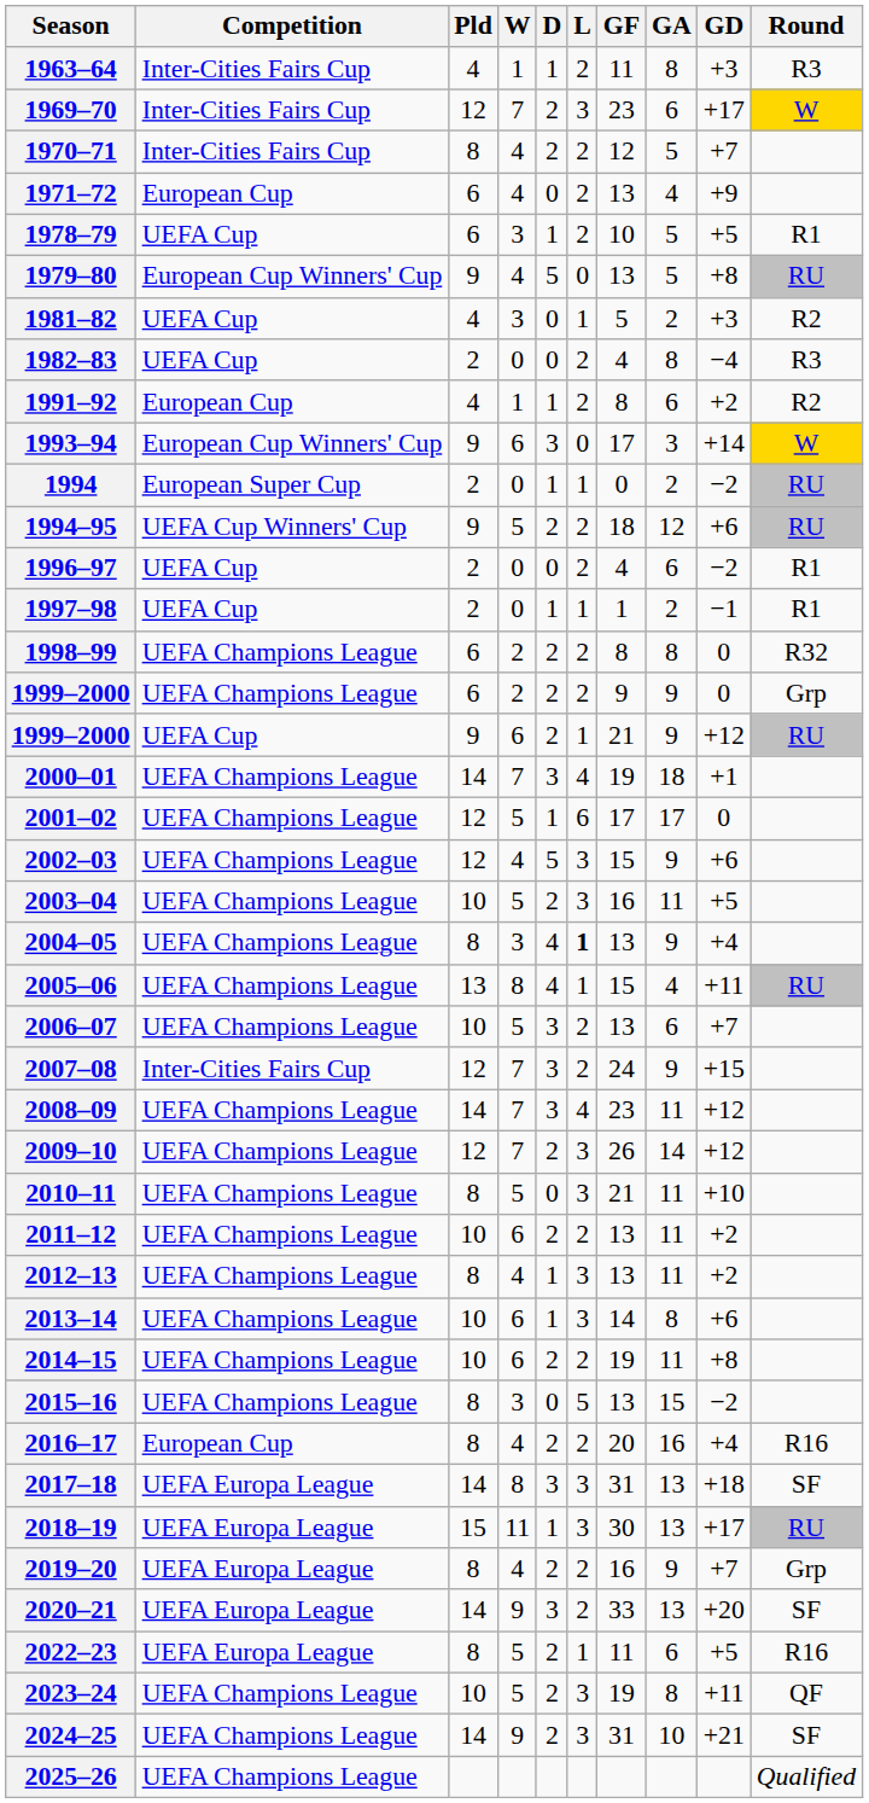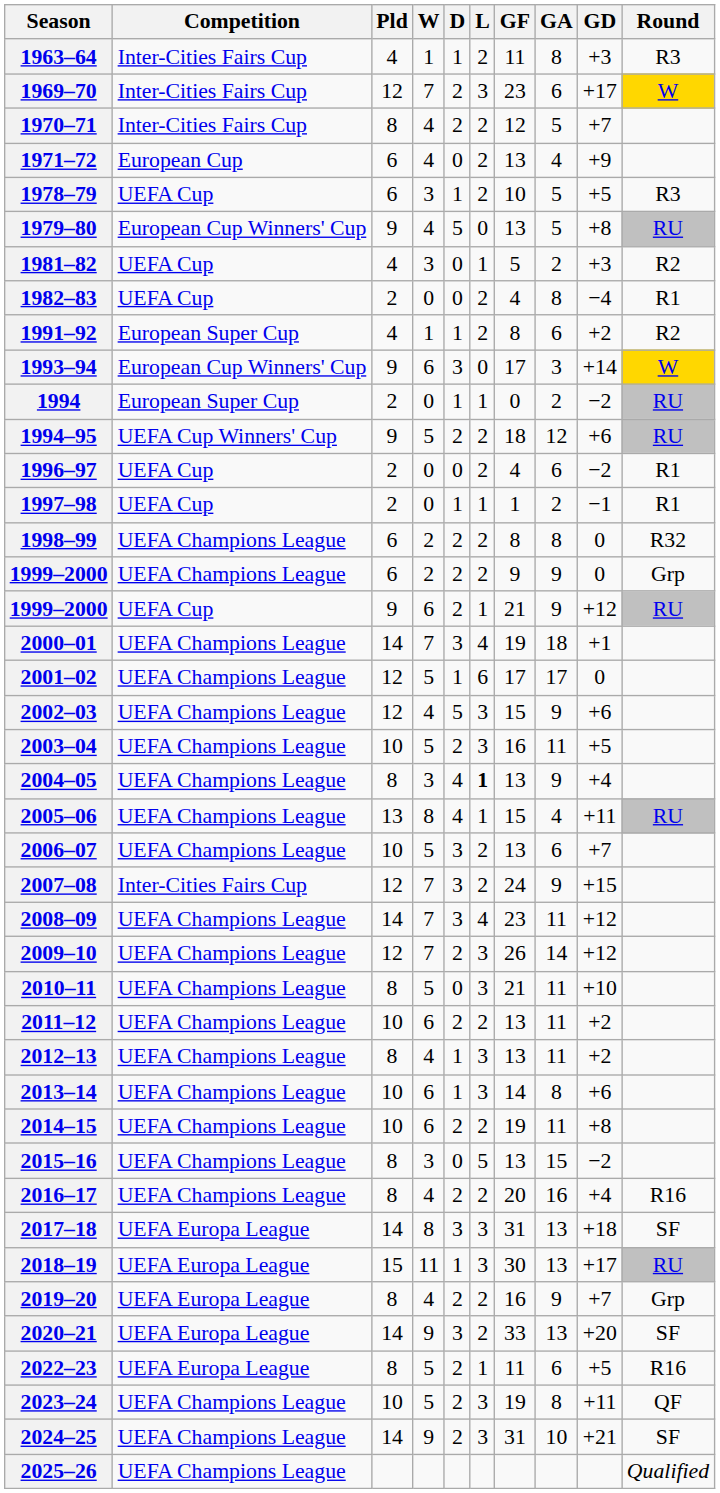 <table class="wikitable plainrowheaders sortable" style="text-align:center;">
 <tr>
 <th scope="col">Season</th>
 <th scope="col">Competition</th>
 <th scope="col">Pld</th>
 <th scope="col">W</th>
 <th scope="col">D</th>
 <th scope="col">L</th>
 <th scope="col">GF</th>
 <th scope="col">GA</th>
 <th scope="col">GD</th>
 <th scope="col">Round</th>
 </tr>
 <tr>
 <th scope="row" style="text-align:center"><a href='#'>1963–64</a></th>
 <td align=left><a href='#'>Inter-Cities Fairs Cup</a></td>
 <td>4</td>
 <td>1</td>
 <td>1</td>
 <td>2</td>
 <td>11</td>
 <td>8</td>
 <td>+3</td>
 <td>R3</td>
 </tr>
 <tr>
 <th scope="row" style="text-align:center"><a href='#'>1969–70</a></th>
 <td align=left><a href='#'>Inter-Cities Fairs Cup</a></td>
 <td>12</td>
 <td>7</td>
 <td>2</td>
 <td>3</td>
 <td>23</td>
 <td>6</td>
 <td>+17</td>
 <td style="background:gold;"><a href='#'>W</a></td>
 </tr>
 <tr>
 <th scope="row" style="text-align:center"><a href='#'>1970–71</a></th>
 <td align=left><a href='#'>Inter-Cities Fairs Cup</a></td>
 <td>8</td>
 <td>4</td>
 <td>2</td>
 <td>2</td>
 <td>12</td>
 <td>5</td>
 <td>+7</td>
 <td></td>
 </tr>
 <tr>
 <th scope="row" style="text-align:center"><a href='#'>1971–72</a></th>
 <td align=left><a href='#'>European Cup</a></td>
 <td>6</td>
 <td>4</td>
 <td>0</td>
 <td>2</td>
 <td>13</td>
 <td>4</td>
 <td>+9</td>
 <td></td>
 </tr>
 <tr>
 <th scope="row" style="text-align:center"><a href='#'>1978–79</a></th>
 <td align=left><a href='#'>UEFA Cup</a></td>
 <td>6</td>
 <td>3</td>
 <td>1</td>
 <td>2</td>
 <td>10</td>
 <td>5</td>
 <td>+5</td>
-<td>R1</td>
+<td>R3</td>
 </tr>
 <tr>
 <th scope="row" style="text-align:center"><a href='#'>1979–80</a></th>
 <td align=left><a href='#'>European Cup Winners' Cup</a></td>
 <td>9</td>
 <td>4</td>
 <td>5</td>
 <td>0</td>
 <td>13</td>
 <td>5</td>
 <td>+8</td>
 <td style="background:silver;"><a href='#'>RU</a></td>
 </tr>
 <tr>
 <th scope="row" style="text-align:center"><a href='#'>1981–82</a></th>
 <td align=left><a href='#'>UEFA Cup</a></td>
 <td>4</td>
 <td>3</td>
 <td>0</td>
 <td>1</td>
 <td>5</td>
 <td>2</td>
 <td>+3</td>
 <td>R2</td>
 </tr>
 <tr>
 <th scope="row" style="text-align:center"><a href='#'>1982–83</a></th>
 <td align=left><a href='#'>UEFA Cup</a></td>
 <td>2</td>
 <td>0</td>
 <td>0</td>
 <td>2</td>
 <td>4</td>
 <td>8</td>
 <td>−4</td>
-<td>R3</td>
+<td>R1</td>
 </tr>
 <tr>
 <th scope="row" style="text-align:center"><a href='#'>1991–92</a></th>
-<td align=left><a href='#'>European Cup</a></td>
+<td align=left><a href='#'>European Super Cup</a></td>
 <td>4</td>
 <td>1</td>
 <td>1</td>
 <td>2</td>
 <td>8</td>
 <td>6</td>
 <td>+2</td>
 <td>R2</td>
 </tr>
 <tr>
 <th scope="row" style="text-align:center"><a href='#'>1993–94</a></th>
 <td align=left><a href='#'>European Cup Winners' Cup</a></td>
 <td>9</td>
 <td>6</td>
 <td>3</td>
 <td>0</td>
 <td>17</td>
 <td>3</td>
 <td>+14</td>
 <td style="background:gold;"><a href='#'>W</a></td>
 </tr>
 <tr>
 <th scope="row" style="text-align:center"><a href='#'>1994</a></th>
 <td align=left><a href='#'>European Super Cup</a></td>
 <td>2</td>
 <td>0</td>
 <td>1</td>
 <td>1</td>
 <td>0</td>
 <td>2</td>
 <td>−2</td>
 <td style="background:silver;"><a href='#'>RU</a></td>
 </tr>
 <tr>
 <th scope="row" style="text-align:center"><a href='#'>1994–95</a></th>
 <td align=left><a href='#'>UEFA Cup Winners' Cup</a></td>
 <td>9</td>
 <td>5</td>
 <td>2</td>
 <td>2</td>
 <td>18</td>
 <td>12</td>
 <td>+6</td>
 <td style="background:silver;"><a href='#'>RU</a></td>
 </tr>
 <tr>
 <th scope="row" style="text-align:center"><a href='#'>1996–97</a></th>
 <td align=left><a href='#'>UEFA Cup</a></td>
 <td>2</td>
 <td>0</td>
 <td>0</td>
 <td>2</td>
 <td>4</td>
 <td>6</td>
 <td>−2</td>
 <td>R1</td>
 </tr>
 <tr>
 <th scope="row" style="text-align:center"><a href='#'>1997–98</a></th>
 <td align=left><a href='#'>UEFA Cup</a></td>
 <td>2</td>
 <td>0</td>
 <td>1</td>
 <td>1</td>
 <td>1</td>
 <td>2</td>
 <td>−1</td>
 <td>R1</td>
 </tr>
 <tr>
 <th scope="row" style="text-align:center"><a href='#'>1998–99</a></th>
 <td align=left><a href='#'>UEFA Champions League</a></td>
 <td>6</td>
 <td>2</td>
 <td>2</td>
 <td>2</td>
 <td>8</td>
 <td>8</td>
 <td>0</td>
 <td>R32</td>
 </tr>
 <tr>
 <th scope="row" style="text-align:center"><a href='#'>1999–2000</a></th>
 <td align=left><a href='#'>UEFA Champions League</a></td>
 <td>6</td>
 <td>2</td>
 <td>2</td>
 <td>2</td>
 <td>9</td>
 <td>9</td>
 <td>0</td>
 <td>Grp</td>
 </tr>
 <tr>
 <th scope="row" style="text-align:center"><a href='#'>1999–2000</a></th>
 <td align=left><a href='#'>UEFA Cup</a></td>
 <td>9</td>
 <td>6</td>
 <td>2</td>
 <td>1</td>
 <td>21</td>
 <td>9</td>
 <td>+12</td>
 <td style="background:silver;"><a href='#'>RU</a></td>
 </tr>
 <tr>
 <th scope="row" style="text-align:center"><a href='#'>2000–01</a></th>
 <td align=left><a href='#'>UEFA Champions League</a></td>
 <td>14</td>
 <td>7</td>
 <td>3</td>
 <td>4</td>
 <td>19</td>
 <td>18</td>
 <td>+1</td>
 <td></td>
 </tr>
 <tr>
 <th scope="row" style="text-align:center"><a href='#'>2001–02</a></th>
 <td align=left><a href='#'>UEFA Champions League</a></td>
 <td>12</td>
 <td>5</td>
 <td>1</td>
 <td>6</td>
 <td>17</td>
 <td>17</td>
 <td>0</td>
 <td></td>
 </tr>
 <tr>
 <th scope="row" style="text-align:center"><a href='#'>2002–03</a></th>
 <td align=left><a href='#'>UEFA Champions League</a></td>
 <td>12</td>
 <td>4</td>
 <td>5</td>
 <td>3</td>
 <td>15</td>
 <td>9</td>
 <td>+6</td>
 <td></td>
 </tr>
 <tr>
 <th scope="row" style="text-align:center"><a href='#'>2003–04</a></th>
 <td align=left><a href='#'>UEFA Champions League</a></td>
 <td>10</td>
 <td>5</td>
 <td>2</td>
 <td>3</td>
 <td>16</td>
 <td>11</td>
 <td>+5</td>
 <td></td>
 </tr>
 <tr>
 <th scope="row" style="text-align:center"><a href='#'>2004–05</a></th>
 <td align=left><a href='#'>UEFA Champions League</a></td>
 <td>8</td>
 <td>3</td>
 <td>4</td>
 <td><strong>1</strong></td>
 <td>13</td>
 <td>9</td>
 <td>+4</td>
 <td></td>
 </tr>
 <tr>
 <th scope="row" style="text-align:center"><a href='#'>2005–06</a></th>
 <td align=left><a href='#'>UEFA Champions League</a></td>
 <td>13</td>
 <td>8</td>
 <td>4</td>
 <td>1</td>
 <td>15</td>
 <td>4</td>
 <td>+11</td>
 <td style="background:silver;"><a href='#'>RU</a></td>
 </tr>
 <tr>
 <th scope="row" style="text-align:center"><a href='#'>2006–07</a></th>
 <td align=left><a href='#'>UEFA Champions League</a></td>
 <td>10</td>
 <td>5</td>
 <td>3</td>
 <td>2</td>
 <td>13</td>
 <td>6</td>
 <td>+7</td>
 <td></td>
 </tr>
 <tr>
 <th scope="row" style="text-align:center"><a href='#'>2007–08</a></th>
 <td align=left><a href='#'>Inter-Cities Fairs Cup</a></td>
 <td>12</td>
 <td>7</td>
 <td>3</td>
 <td>2</td>
 <td>24</td>
 <td>9</td>
 <td>+15</td>
 <td></td>
 </tr>
 <tr>
 <th scope="row" style="text-align:center"><a href='#'>2008–09</a></th>
 <td align=left><a href='#'>UEFA Champions League</a></td>
 <td>14</td>
 <td>7</td>
 <td>3</td>
 <td>4</td>
 <td>23</td>
 <td>11</td>
 <td>+12</td>
 <td></td>
 </tr>
 <tr>
 <th scope="row" style="text-align:center"><a href='#'>2009–10</a></th>
 <td align=left><a href='#'>UEFA Champions League</a></td>
 <td>12</td>
 <td>7</td>
 <td>2</td>
 <td>3</td>
 <td>26</td>
 <td>14</td>
 <td>+12</td>
 <td></td>
 </tr>
 <tr>
 <th scope="row" style="text-align:center"><a href='#'>2010–11</a></th>
 <td align=left><a href='#'>UEFA Champions League</a></td>
 <td>8</td>
 <td>5</td>
 <td>0</td>
 <td>3</td>
 <td>21</td>
 <td>11</td>
 <td>+10</td>
 <td></td>
 </tr>
 <tr>
 <th scope="row" style="text-align:center"><a href='#'>2011–12</a></th>
 <td align=left><a href='#'>UEFA Champions League</a></td>
 <td>10</td>
 <td>6</td>
 <td>2</td>
 <td>2</td>
 <td>13</td>
 <td>11</td>
 <td>+2</td>
 <td></td>
 </tr>
 <tr>
 <th scope="row" style="text-align:center"><a href='#'>2012–13</a></th>
 <td align=left><a href='#'>UEFA Champions League</a></td>
 <td>8</td>
 <td>4</td>
 <td>1</td>
 <td>3</td>
 <td>13</td>
 <td>11</td>
 <td>+2</td>
 <td></td>
 </tr>
 <tr>
 <th scope="row" style="text-align:center"><a href='#'>2013–14</a></th>
 <td align=left><a href='#'>UEFA Champions League</a></td>
 <td>10</td>
 <td>6</td>
 <td>1</td>
 <td>3</td>
 <td>14</td>
 <td>8</td>
 <td>+6</td>
 <td></td>
 </tr>
 <tr>
 <th scope="row" style="text-align:center"><a href='#'>2014–15</a></th>
 <td align=left><a href='#'>UEFA Champions League</a></td>
 <td>10</td>
 <td>6</td>
 <td>2</td>
 <td>2</td>
 <td>19</td>
 <td>11</td>
 <td>+8</td>
 <td></td>
 </tr>
 <tr>
 <th scope="row" style="text-align:center"><a href='#'>2015–16</a></th>
 <td align=left><a href='#'>UEFA Champions League</a></td>
 <td>8</td>
 <td>3</td>
 <td>0</td>
 <td>5</td>
 <td>13</td>
 <td>15</td>
 <td>−2</td>
 <td></td>
 </tr>
 <tr>
 <th scope="row" style="text-align:center"><a href='#'>2016–17</a></th>
-<td align=left><a href='#'>European Cup</a></td>
+<td align=left><a href='#'>UEFA Champions League</a></td>
 <td>8</td>
 <td>4</td>
 <td>2</td>
 <td>2</td>
 <td>20</td>
 <td>16</td>
 <td>+4</td>
 <td>R16</td>
 </tr>
 <tr>
 <th scope="row" style="text-align:center"><a href='#'>2017–18</a></th>
 <td align=left><a href='#'>UEFA Europa League</a></td>
 <td>14</td>
 <td>8</td>
 <td>3</td>
 <td>3</td>
 <td>31</td>
 <td>13</td>
 <td>+18</td>
 <td>SF</td>
 </tr>
 <tr>
 <th scope="row" style="text-align:center"><a href='#'>2018–19</a></th>
 <td align=left><a href='#'>UEFA Europa League</a></td>
 <td>15</td>
 <td>11</td>
 <td>1</td>
 <td>3</td>
 <td>30</td>
 <td>13</td>
 <td>+17</td>
 <td style="background:silver;"><a href='#'>RU</a></td>
 </tr>
 <tr>
 <th scope="row" style="text-align:center"><a href='#'>2019–20</a></th>
 <td align=left><a href='#'>UEFA Europa League</a></td>
 <td>8</td>
 <td>4</td>
 <td>2</td>
 <td>2</td>
 <td>16</td>
 <td>9</td>
 <td>+7</td>
 <td>Grp</td>
 </tr>
 <tr>
 <th scope="row" style="text-align:center"><a href='#'>2020–21</a></th>
 <td align=left><a href='#'>UEFA Europa League</a></td>
 <td>14</td>
 <td>9</td>
 <td>3</td>
 <td>2</td>
 <td>33</td>
 <td>13</td>
 <td>+20</td>
 <td>SF</td>
 </tr>
 <tr>
 <th scope="row" style="text-align:center"><a href='#'>2022–23</a></th>
 <td align=left><a href='#'>UEFA Europa League</a></td>
 <td>8</td>
 <td>5</td>
 <td>2</td>
 <td>1</td>
 <td>11</td>
 <td>6</td>
 <td>+5</td>
 <td>R16</td>
 </tr>
 <tr>
 <th scope="row" style="text-align:center"><a href='#'>2023–24</a></th>
 <td align=left><a href='#'>UEFA Champions League</a></td>
 <td>10</td>
 <td>5</td>
 <td>2</td>
 <td>3</td>
 <td>19</td>
 <td>8</td>
 <td>+11</td>
 <td>QF</td>
 </tr>
 <tr>
 <th scope="row" style="text-align:center"><a href='#'>2024–25</a></th>
 <td align=left><a href='#'>UEFA Champions League</a></td>
 <td>14</td>
 <td>9</td>
 <td>2</td>
 <td>3</td>
 <td>31</td>
 <td>10</td>
 <td>+21</td>
 <td>SF</td>
 </tr>
 <tr>
 <th scope="row" style="text-align:center"><a href='#'>2025–26</a></th>
 <td align=left><a href='#'>UEFA Champions League</a></td>
 <td></td>
 <td></td>
 <td></td>
 <td></td>
 <td></td>
 <td></td>
 <td></td>
 <td><em>Qualified</em></td>
 </tr>
 </table>
